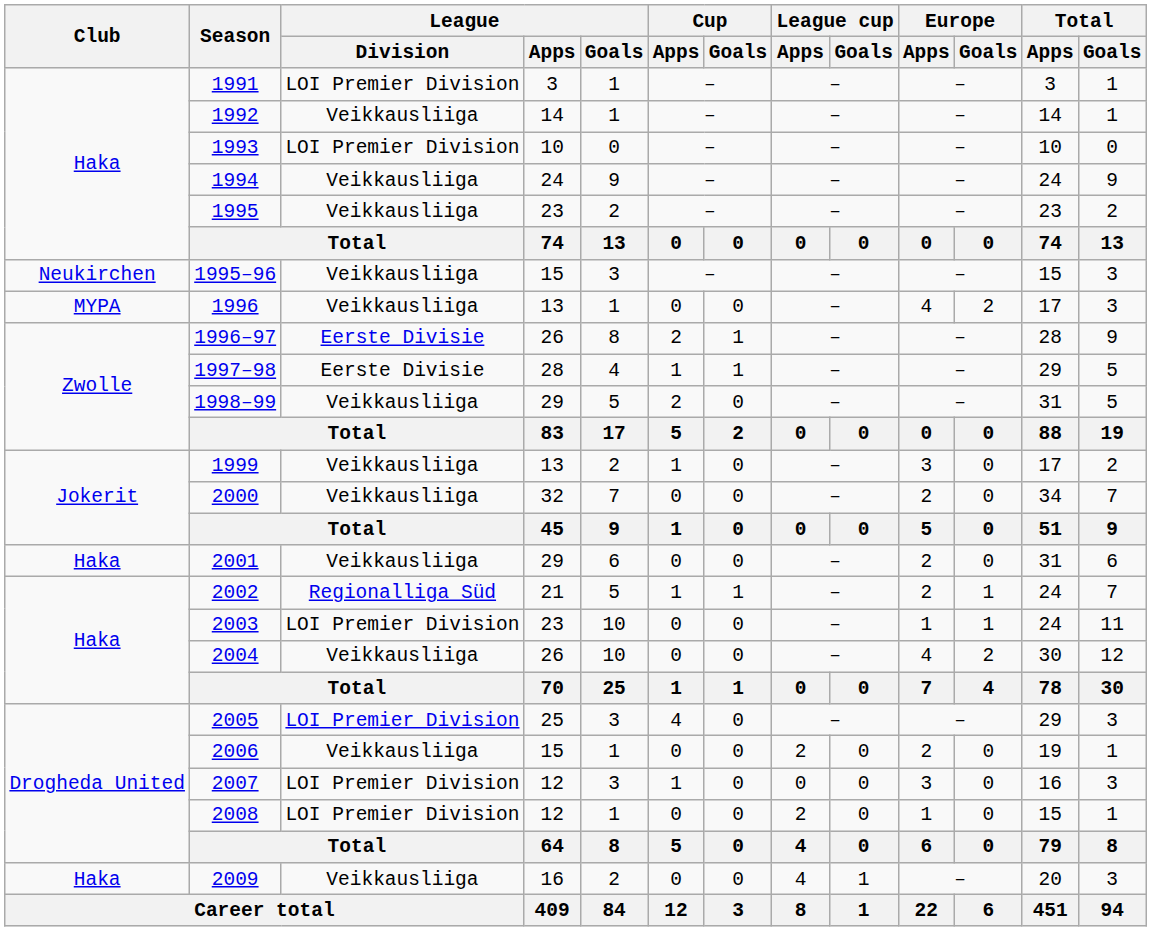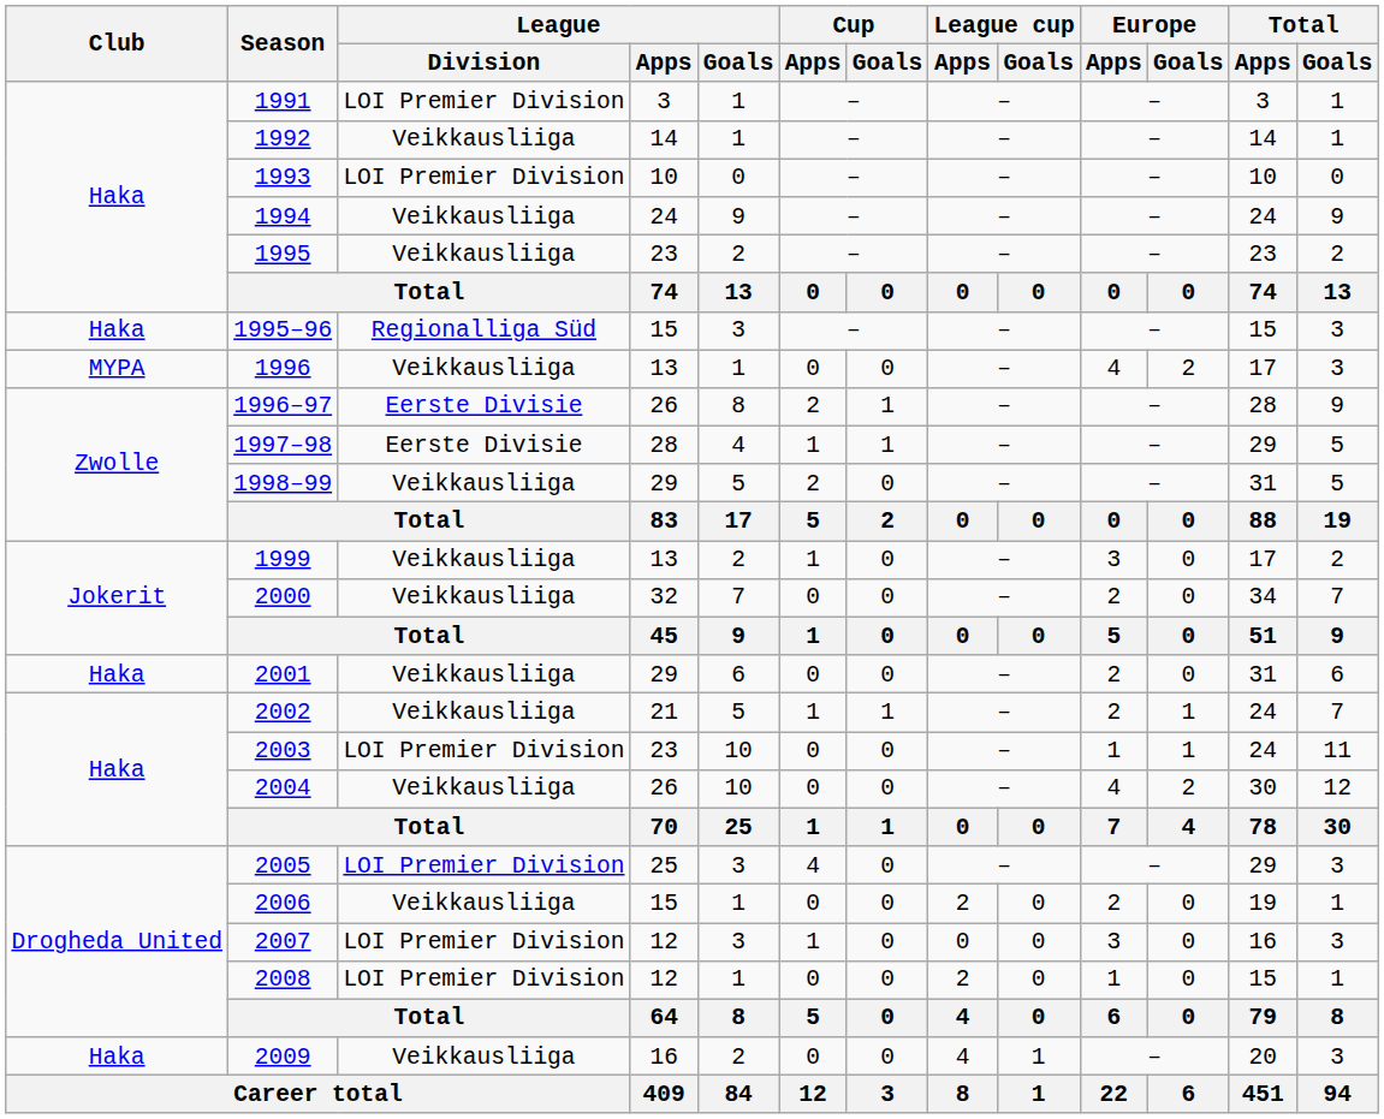 <table class="wikitable" style="text-align:center">
 <tr>
 <th rowspan="2">Club</th>
 <th rowspan="2">Season</th>
 <th colspan="3">League</th>
 <th colspan="2">Cup</th>
 <th colspan="2">League cup</th>
 <th colspan="2">Europe</th>
 <th colspan="2">Total</th>
 </tr>
 <tr>
 <th>Division</th>
 <th>Apps</th>
 <th>Goals</th>
 <th>Apps</th>
 <th>Goals</th>
 <th>Apps</th>
 <th>Goals</th>
 <th>Apps</th>
 <th>Goals</th>
 <th>Apps</th>
 <th>Goals</th>
 </tr>
 <tr>
 <td rowspan=6><a href='#'>Haka</a></td>
 <td><a href='#'>1991</a></td>
 <td>LOI Premier Division</td>
 <td>3</td>
 <td>1</td>
 <td colspan=2>–</td>
 <td colspan=2>–</td>
 <td colspan=2>–</td>
 <td>3</td>
 <td>1</td>
 </tr>
 <tr>
 <td><a href='#'>1992</a></td>
 <td>Veikkausliiga</td>
 <td>14</td>
 <td>1</td>
 <td colspan=2>–</td>
 <td colspan=2>–</td>
 <td colspan=2>–</td>
 <td>14</td>
 <td>1</td>
 </tr>
 <tr>
 <td><a href='#'>1993</a></td>
 <td>LOI Premier Division</td>
 <td>10</td>
 <td>0</td>
 <td colspan=2>–</td>
 <td colspan=2>–</td>
 <td colspan=2>–</td>
 <td>10</td>
 <td>0</td>
 </tr>
 <tr>
 <td><a href='#'>1994</a></td>
 <td>Veikkausliiga</td>
 <td>24</td>
 <td>9</td>
 <td colspan=2>–</td>
 <td colspan=2>–</td>
 <td colspan=2>–</td>
 <td>24</td>
 <td>9</td>
 </tr>
 <tr>
 <td><a href='#'>1995</a></td>
 <td>Veikkausliiga</td>
 <td>23</td>
 <td>2</td>
 <td colspan=2>–</td>
 <td colspan=2>–</td>
 <td colspan=2>–</td>
 <td>23</td>
 <td>2</td>
 </tr>
 <tr>
 <th colspan="2">Total</th>
 <th>74</th>
 <th>13</th>
 <th>0</th>
 <th>0</th>
 <th>0</th>
 <th>0</th>
 <th>0</th>
 <th>0</th>
 <th>74</th>
 <th>13</th>
 </tr>
 <tr>
-<td><a href='#'>Neukirchen</a></td>
+<td><a href='#'>Haka</a></td>
 <td><a href='#'>1995–96</a></td>
-<td>Veikkausliiga</td>
+<td><a href='#'>Regionalliga Süd</a></td>
 <td>15</td>
 <td>3</td>
 <td colspan=2>–</td>
 <td colspan=2>–</td>
 <td colspan=2>–</td>
 <td>15</td>
 <td>3</td>
 </tr>
 <tr>
 <td><a href='#'>MYPA</a></td>
 <td><a href='#'>1996</a></td>
 <td>Veikkausliiga</td>
 <td>13</td>
 <td>1</td>
 <td>0</td>
 <td>0</td>
 <td colspan=2>–</td>
 <td>4</td>
 <td>2</td>
 <td>17</td>
 <td>3</td>
 </tr>
 <tr>
 <td rowspan=4><a href='#'>Zwolle</a></td>
 <td><a href='#'>1996–97</a></td>
 <td><a href='#'>Eerste Divisie</a></td>
 <td>26</td>
 <td>8</td>
 <td>2</td>
 <td>1</td>
 <td colspan=2>–</td>
 <td colspan=2>–</td>
 <td>28</td>
 <td>9</td>
 </tr>
 <tr>
 <td><a href='#'>1997–98</a></td>
 <td>Eerste Divisie</td>
 <td>28</td>
 <td>4</td>
 <td>1</td>
 <td>1</td>
 <td colspan=2>–</td>
 <td colspan=2>–</td>
 <td>29</td>
 <td>5</td>
 </tr>
 <tr>
 <td><a href='#'>1998–99</a></td>
 <td>Veikkausliiga</td>
 <td>29</td>
 <td>5</td>
 <td>2</td>
 <td>0</td>
 <td colspan=2>–</td>
 <td colspan=2>–</td>
 <td>31</td>
 <td>5</td>
 </tr>
 <tr>
 <th colspan="2">Total</th>
 <th>83</th>
 <th>17</th>
 <th>5</th>
 <th>2</th>
 <th>0</th>
 <th>0</th>
 <th>0</th>
 <th>0</th>
 <th>88</th>
 <th>19</th>
 </tr>
 <tr>
 <td rowspan=3><a href='#'>Jokerit</a></td>
 <td><a href='#'>1999</a></td>
 <td>Veikkausliiga</td>
 <td>13</td>
 <td>2</td>
 <td>1</td>
 <td>0</td>
 <td colspan=2>–</td>
 <td>3</td>
 <td>0</td>
 <td>17</td>
 <td>2</td>
 </tr>
 <tr>
 <td><a href='#'>2000</a></td>
 <td>Veikkausliiga</td>
 <td>32</td>
 <td>7</td>
 <td>0</td>
 <td>0</td>
 <td colspan=2>–</td>
 <td>2</td>
 <td>0</td>
 <td>34</td>
 <td>7</td>
 </tr>
 <tr>
 <th colspan="2">Total</th>
 <th>45</th>
 <th>9</th>
 <th>1</th>
 <th>0</th>
 <th>0</th>
 <th>0</th>
 <th>5</th>
 <th>0</th>
 <th>51</th>
 <th>9</th>
 </tr>
 <tr>
 <td><a href='#'>Haka</a></td>
 <td><a href='#'>2001</a></td>
 <td>Veikkausliiga</td>
 <td>29</td>
 <td>6</td>
 <td>0</td>
 <td>0</td>
 <td colspan=2>–</td>
 <td>2</td>
 <td>0</td>
 <td>31</td>
 <td>6</td>
 </tr>
 <tr>
 <td rowspan=4><a href='#'>Haka</a></td>
 <td><a href='#'>2002</a></td>
-<td><a href='#'>Regionalliga Süd</a></td>
+<td>Veikkausliiga</td>
 <td>21</td>
 <td>5</td>
 <td>1</td>
 <td>1</td>
 <td colspan=2>–</td>
 <td>2</td>
 <td>1</td>
 <td>24</td>
 <td>7</td>
 </tr>
 <tr>
 <td><a href='#'>2003</a></td>
 <td>LOI Premier Division</td>
 <td>23</td>
 <td>10</td>
 <td>0</td>
 <td>0</td>
 <td colspan=2>–</td>
 <td>1</td>
 <td>1</td>
 <td>24</td>
 <td>11</td>
 </tr>
 <tr>
 <td><a href='#'>2004</a></td>
 <td>Veikkausliiga</td>
 <td>26</td>
 <td>10</td>
 <td>0</td>
 <td>0</td>
 <td colspan=2>–</td>
 <td>4</td>
 <td>2</td>
 <td>30</td>
 <td>12</td>
 </tr>
 <tr>
 <th colspan="2">Total</th>
 <th>70</th>
 <th>25</th>
 <th>1</th>
 <th>1</th>
 <th>0</th>
 <th>0</th>
 <th>7</th>
 <th>4</th>
 <th>78</th>
 <th>30</th>
 </tr>
 <tr>
 <td rowspan=5><a href='#'>Drogheda United</a></td>
 <td><a href='#'>2005</a></td>
 <td><a href='#'>LOI Premier Division</a></td>
 <td>25</td>
 <td>3</td>
 <td>4</td>
 <td>0</td>
 <td colspan=2>–</td>
 <td colspan=2>–</td>
 <td>29</td>
 <td>3</td>
 </tr>
 <tr>
 <td><a href='#'>2006</a></td>
 <td>Veikkausliiga</td>
 <td>15</td>
 <td>1</td>
 <td>0</td>
 <td>0</td>
 <td>2</td>
 <td>0</td>
 <td>2</td>
 <td>0</td>
 <td>19</td>
 <td>1</td>
 </tr>
 <tr>
 <td><a href='#'>2007</a></td>
 <td>LOI Premier Division</td>
 <td>12</td>
 <td>3</td>
 <td>1</td>
 <td>0</td>
 <td>0</td>
 <td>0</td>
 <td>3</td>
 <td>0</td>
 <td>16</td>
 <td>3</td>
 </tr>
 <tr>
 <td><a href='#'>2008</a></td>
 <td>LOI Premier Division</td>
 <td>12</td>
 <td>1</td>
 <td>0</td>
 <td>0</td>
 <td>2</td>
 <td>0</td>
 <td>1</td>
 <td>0</td>
 <td>15</td>
 <td>1</td>
 </tr>
 <tr>
 <th colspan="2">Total</th>
 <th>64</th>
 <th>8</th>
 <th>5</th>
 <th>0</th>
 <th>4</th>
 <th>0</th>
 <th>6</th>
 <th>0</th>
 <th>79</th>
 <th>8</th>
 </tr>
 <tr>
 <td><a href='#'>Haka</a></td>
 <td><a href='#'>2009</a></td>
 <td>Veikkausliiga</td>
 <td>16</td>
 <td>2</td>
 <td>0</td>
 <td>0</td>
 <td>4</td>
 <td>1</td>
 <td colspan=2>–</td>
 <td>20</td>
 <td>3</td>
 </tr>
 <tr>
 <th colspan="3">Career total</th>
 <th>409</th>
 <th>84</th>
 <th>12</th>
 <th>3</th>
 <th>8</th>
 <th>1</th>
 <th>22</th>
 <th>6</th>
 <th>451</th>
 <th>94</th>
 </tr>
 </table>
